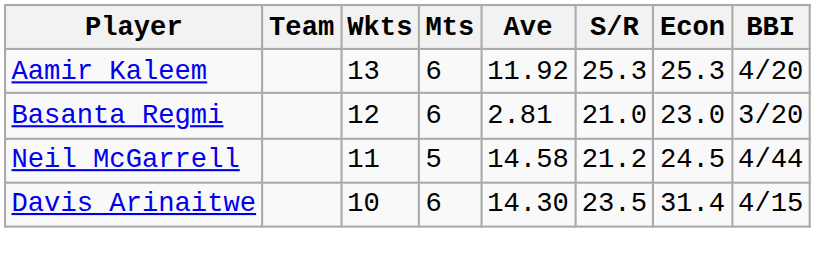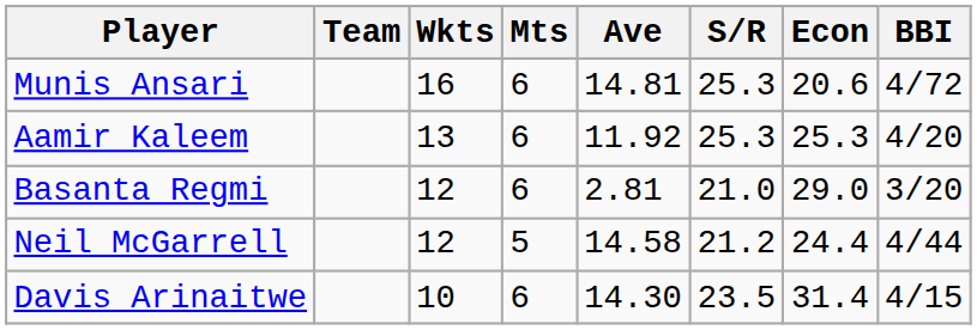 <table class="wikitable">
 <tr>
 <th>Player</th>
 <th>Team</th>
 <th>Wkts</th>
 <th>Mts</th>
 <th>Ave</th>
 <th>S/R</th>
 <th>Econ</th>
 <th>BBI</th>
+</tr>
+<tr>
+<td><a href='#'>Munis Ansari</a></td>
+<td></td>
+<td>16</td>
+<td>6</td>
+<td>14.81</td>
+<td>25.3</td>
+<td>20.6</td>
+<td>4/72</td>
 </tr>
 <tr>
 <td><a href='#'>Aamir Kaleem</a></td>
 <td></td>
 <td>13</td>
 <td>6</td>
 <td>11.92</td>
 <td>25.3</td>
 <td>25.3</td>
 <td>4/20</td>
 </tr>
 <tr>
 <td><a href='#'>Basanta Regmi</a></td>
 <td></td>
 <td>12</td>
 <td>6</td>
 <td>2.81</td>
 <td>21.0</td>
-<td>23.0</td>
+<td>29.0</td>
 <td>3/20</td>
 </tr>
 <tr>
 <td><a href='#'>Neil McGarrell</a></td>
 <td></td>
-<td>11</td>
+<td>12</td>
 <td>5</td>
 <td>14.58</td>
 <td>21.2</td>
-<td>24.5</td>
+<td>24.4</td>
 <td>4/44</td>
 </tr>
 <tr>
 <td><a href='#'>Davis Arinaitwe</a></td>
 <td></td>
 <td>10</td>
 <td>6</td>
 <td>14.30</td>
 <td>23.5</td>
 <td>31.4</td>
 <td>4/15</td>
 </tr>
 </table>
